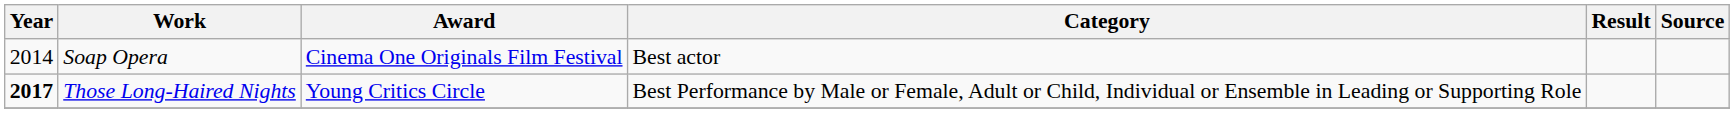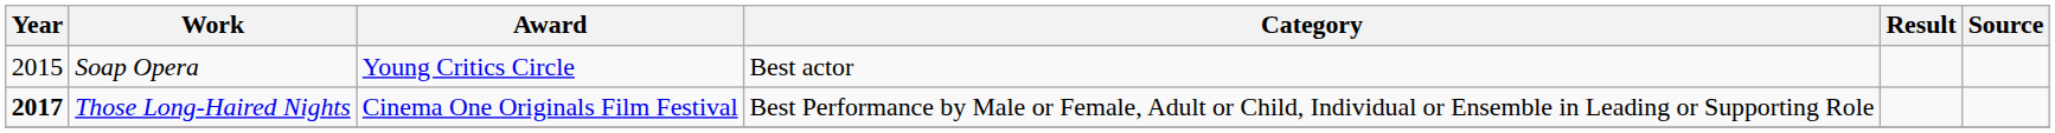 <table class="wikitable">
 <tr>
 <th>Year</th>
 <th>Work</th>
 <th>Award</th>
 <th>Category</th>
 <th>Result</th>
 <th>Source </th>
 </tr>
 <tr>
-<td>2014</td>
+<td>2015</td>
 <td><em>Soap Opera</em></td>
-<td><a href='#'>Cinema One Originals Film Festival</a></td>
+<td><a href='#'>Young Critics Circle</a></td>
 <td>Best actor</td>
 <td></td>
 <td></td>
 </tr>
 <tr>
 <td><strong>2017</strong></td>
 <td><em><a href='#'>Those Long-Haired Nights</a></em></td>
-<td><a href='#'>Young Critics Circle</a></td>
+<td><a href='#'>Cinema One Originals Film Festival</a></td>
 <td>Best Performance by Male or Female, Adult or Child, Individual or Ensemble in Leading or Supporting Role</td>
 <td></td>
 <td></td>
 </tr>
 <tr>
 </tr>
 </table>
